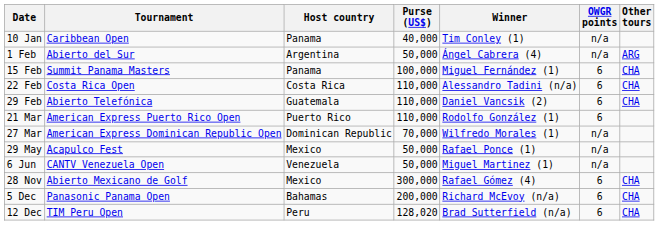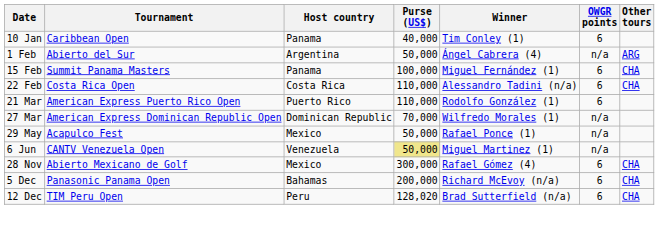 <table class="wikitable" style="font-size:95%">
 <tr>
 <th>Date</th>
 <th>Tournament</th>
 <th>Host country</th>
 <th>Purse<br>(<a href='#'>US$</a>)</th>
 <th>Winner</th>
 <th><a href='#'>OWGR</a><br>points</th>
 <th>Other<br>tours</th>
 </tr>
 <tr>
 <td>10 Jan</td>
 <td><a href='#'>Caribbean Open</a></td>
 <td>Panama</td>
 <td align=right>40,000</td>
 <td> <a href='#'>Tim Conley</a> (1)</td>
-<td align=center>n/a</td>
+<td align=center>6</td>
 <td></td>
 </tr>
 <tr>
 <td>1 Feb</td>
 <td><a href='#'>Abierto del Sur</a></td>
 <td>Argentina</td>
 <td align=right>50,000</td>
 <td> <a href='#'>Ángel Cabrera</a> (4)</td>
 <td align=center>n/a</td>
 <td><a href='#'>ARG</a></td>
 </tr>
 <tr>
 <td>15 Feb</td>
 <td><a href='#'>Summit Panama Masters</a></td>
 <td>Panama</td>
 <td align=right>100,000</td>
 <td> <a href='#'>Miguel Fernández</a> (1)</td>
 <td align=center>6</td>
 <td><a href='#'>CHA</a></td>
 </tr>
 <tr>
 <td>22 Feb</td>
 <td><a href='#'>Costa Rica Open</a></td>
 <td>Costa Rica</td>
 <td align=right>110,000</td>
 <td> <a href='#'>Alessandro Tadini</a> (n/a)</td>
-<td align=center>6</td>
-<td><a href='#'>CHA</a></td>
-</tr>
-<tr>
-<td>29 Feb</td>
-<td><a href='#'>Abierto Telefónica</a></td>
-<td>Guatemala</td>
-<td align=right>110,000</td>
-<td> <a href='#'>Daniel Vancsik</a> (2)</td>
 <td align=center>6</td>
 <td><a href='#'>CHA</a></td>
 </tr>
 <tr>
 <td>21 Mar</td>
 <td><a href='#'>American Express Puerto Rico Open</a></td>
 <td>Puerto Rico</td>
 <td align=right>110,000</td>
 <td> <a href='#'>Rodolfo González</a> (1)</td>
 <td align=center>6</td>
 <td></td>
 </tr>
 <tr>
 <td>27 Mar</td>
 <td><a href='#'>American Express Dominican Republic Open</a></td>
 <td>Dominican Republic</td>
 <td align=right>70,000</td>
 <td> <a href='#'>Wilfredo Morales</a> (1)</td>
 <td align=center>n/a</td>
 <td></td>
 </tr>
 <tr>
 <td>29 May</td>
 <td><a href='#'>Acapulco Fest</a></td>
 <td>Mexico</td>
 <td align=right>50,000</td>
 <td> <a href='#'>Rafael Ponce</a> (1)</td>
 <td align=center>n/a</td>
 <td></td>
 </tr>
 <tr>
 <td>6 Jun</td>
 <td><a href='#'>CANTV Venezuela Open</a></td>
 <td>Venezuela</td>
-<td align=right>50,000</td>
+<td align=right style="background: khaki;">50,000</td>
 <td> <a href='#'>Miguel Martinez</a> (1)</td>
 <td align=center>n/a</td>
 <td></td>
 </tr>
 <tr>
 <td>28 Nov</td>
 <td><a href='#'>Abierto Mexicano de Golf</a></td>
 <td>Mexico</td>
 <td align=right>300,000</td>
 <td> <a href='#'>Rafael Gómez</a> (4)</td>
 <td align=center>6</td>
 <td><a href='#'>CHA</a></td>
 </tr>
 <tr>
 <td>5 Dec</td>
 <td><a href='#'>Panasonic Panama Open</a></td>
 <td>Bahamas</td>
 <td align=right>200,000</td>
 <td> <a href='#'>Richard McEvoy</a> (n/a)</td>
 <td align=center>6</td>
 <td><a href='#'>CHA</a></td>
 </tr>
 <tr>
 <td>12 Dec</td>
 <td><a href='#'>TIM Peru Open</a></td>
 <td>Peru</td>
 <td align=right>128,020</td>
 <td> <a href='#'>Brad Sutterfield</a> (n/a)</td>
 <td align=center>6</td>
 <td><a href='#'>CHA</a></td>
 </tr>
 </table>
